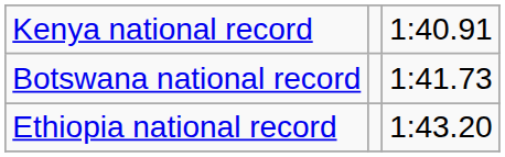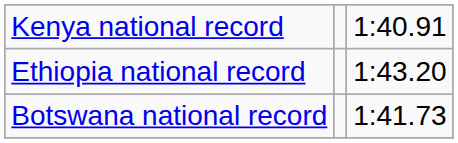 <table class="wikitable">
 <tr>
 <td><a href='#'>Kenya national record</a></td>
 <td></td>
 <td>1:40.91</td>
 </tr>
 <tr>
+<td><a href='#'>Ethiopia national record</a></td>
+<td></td>
+<td>1:43.20</td>
+</tr>
+<tr>
 <td><a href='#'>Botswana national record</a></td>
 <td></td>
 <td>1:41.73</td>
 </tr>
-<tr>
-<td><a href='#'>Ethiopia national record</a></td>
-<td></td>
-<td>1:43.20</td>
-</tr>
 </table>
